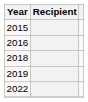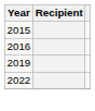 <table class="wikitable plainrowheaders sortable" style="text-align:center">
 <tr>
 <th scope=col>Year</th>
 <th scope=col>Recipient</th>
 <th scope=col class=unsortable></th>
 </tr>
 <tr>
 <td>2015</td>
 <th scope=row style="text-align:center;"></th>
 <td></td>
 </tr>
 <tr>
 <td>2016</td>
 <th scope=row style="text-align:center;"></th>
 <td></td>
 </tr>
 <tr>
-<td>2018</td>
-<th scope=row style="text-align:center;"></th>
-<td></td>
-</tr>
-<tr>
 <td>2019</td>
 <th scope=row style="text-align:center;"></th>
 <td></td>
 </tr>
 <tr>
 <td>2022</td>
 <th scope=row style="text-align:center;"></th>
 <td></td>
 </tr>
 <tr>
 </tr>
 </table>
